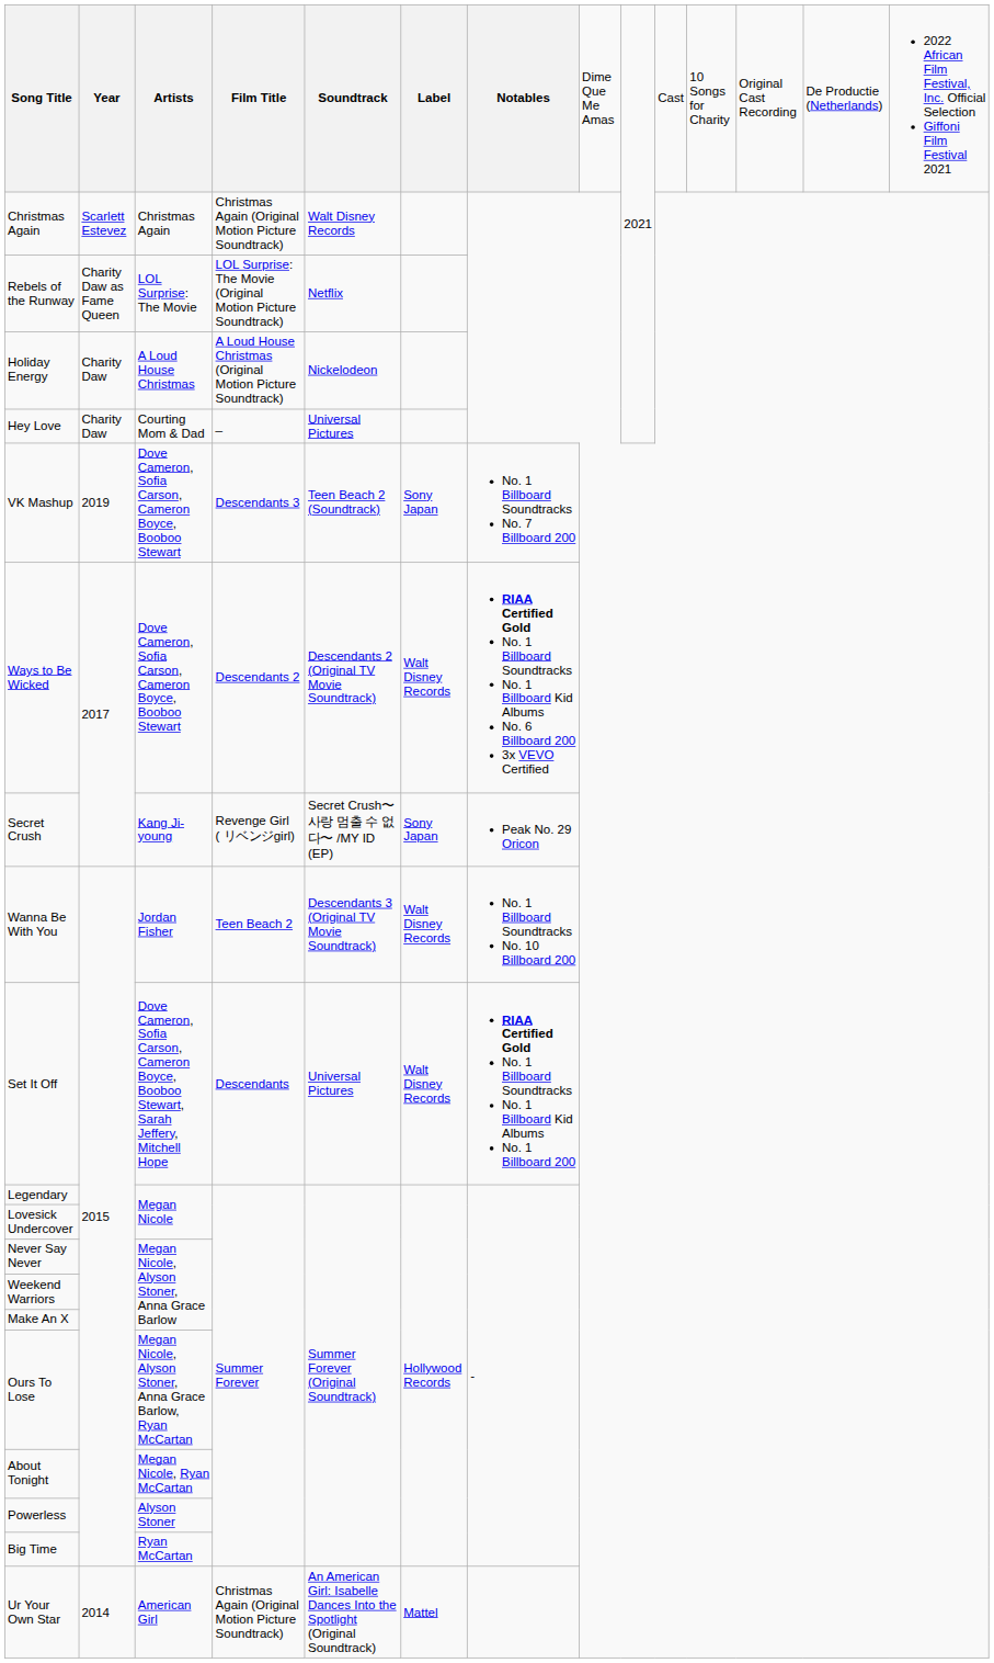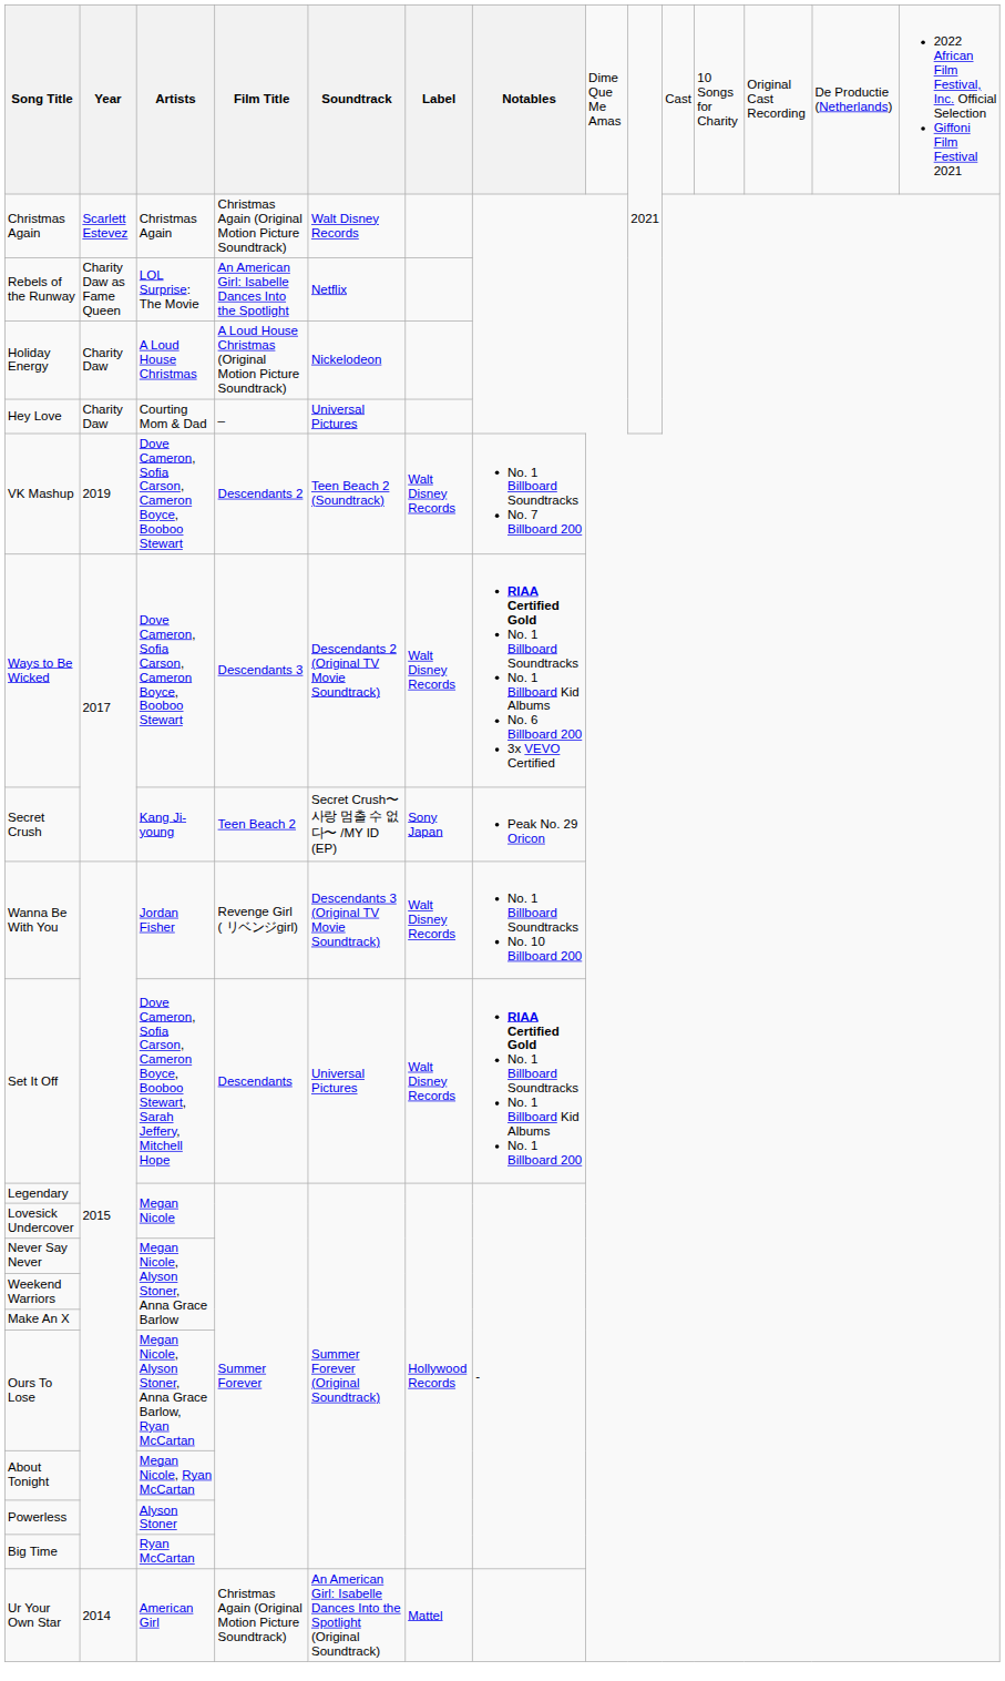 <table class="wikitable">
 <tr>
 <th>Song Title</th>
 <th>Year</th>
 <th>Artists</th>
 <th>Film Title</th>
 <th>Soundtrack</th>
 <th>Label</th>
 <th>Notables</th>
 <td>Dime Que Me Amas</td>
 <td rowspan="5">2021</td>
 <td>Cast</td>
 <td>10 Songs for Charity</td>
 <td>Original Cast Recording</td>
 <td>De Productie (<a href='#'>Netherlands</a>)</td>
 <td><br><ul><li>2022 <a href='#'>African Film Festival, Inc.</a> Official Selection</li><li><a href='#'>Giffoni Film Festival</a> 2021</li></ul></td>
 </tr>
 <tr>
 <td>Christmas Again</td>
 <td><a href='#'>Scarlett Estevez</a></td>
 <td>Christmas Again</td>
 <td>Christmas Again (Original Motion Picture Soundtrack)</td>
 <td><a href='#'>Walt Disney Records</a></td>
 <td></td>
 </tr>
 <tr>
 <td>Rebels of the Runway</td>
 <td>Charity Daw as Fame Queen</td>
 <td><a href='#'>LOL Surprise</a>: The Movie</td>
-<td><a href='#'>LOL Surprise</a>: The Movie (Original Motion Picture Soundtrack)</td>
+<td><a href='#'>An American Girl: Isabelle Dances Into the Spotlight</a></td>
 <td><a href='#'>Netflix</a></td>
 <td></td>
 </tr>
 <tr>
 <td>Holiday Energy</td>
 <td>Charity Daw</td>
 <td><a href='#'>A Loud House Christmas</a></td>
 <td><a href='#'>A Loud House Christmas</a> (Original Motion Picture Soundtrack)</td>
 <td><a href='#'>Nickelodeon</a></td>
 <td></td>
 </tr>
 <tr>
 <td>Hey Love</td>
 <td>Charity Daw</td>
 <td>Courting Mom & Dad</td>
 <td>_</td>
 <td><a href='#'>Universal Pictures</a></td>
 <td></td>
 </tr>
 <tr>
 <td>VK Mashup</td>
 <td>2019</td>
 <td><a href='#'>Dove Cameron</a>, <a href='#'>Sofia Carson</a>,<br><a href='#'>Cameron Boyce</a>, <a href='#'>Booboo Stewart</a></td>
-<td><a href='#'>Descendants 3</a></td>
+<td><a href='#'>Descendants 2</a></td>
 <td><a href='#'>Teen Beach 2</a><br><a href='#'>(Soundtrack)</a></td>
-<td><a href='#'>Sony Japan</a></td>
+<td><a href='#'>Walt Disney Records</a></td>
 <td><br><ul><li>No. 1 <a href='#'>Billboard</a> Soundtracks</li><li>No. 7 <a href='#'>Billboard 200</a></li></ul></td>
 </tr>
 <tr>
 <td><a href='#'>Ways to Be Wicked</a></td>
 <td rowspan="2">2017</td>
 <td><a href='#'>Dove Cameron</a>, <a href='#'>Sofia Carson</a>,<br><a href='#'>Cameron Boyce</a>, <a href='#'>Booboo Stewart</a></td>
-<td><a href='#'>Descendants 2</a></td>
+<td><a href='#'>Descendants 3</a></td>
 <td><a href='#'>Descendants 2</a><br><a href='#'>(Original TV Movie Soundtrack)</a></td>
 <td><a href='#'>Walt Disney Records</a></td>
 <td><br><ul><li><strong><a href='#'>RIAA</a> Certified Gold</strong></li><li>No. 1 <a href='#'>Billboard</a> Soundtracks</li><li>No. 1 <a href='#'>Billboard</a> Kid Albums</li><li>No. 6 <a href='#'>Billboard 200</a></li><li>3x <a href='#'>VEVO</a> Certified</li></ul></td>
 </tr>
 <tr>
 <td>Secret Crush</td>
 <td><a href='#'>Kang Ji-young</a></td>
-<td>Revenge Girl<br>( リベンジgirl)</td>
+<td><a href='#'>Teen Beach 2</a></td>
 <td>Secret Crush〜사랑 멈출 수 없다〜 /MY ID (EP)</td>
 <td><a href='#'>Sony Japan</a></td>
 <td><br><ul><li>Peak No. 29 <a href='#'>Oricon</a></li></ul></td>
 </tr>
 <tr>
 <td>Wanna Be With You</td>
 <td rowspan="11">2015</td>
 <td><a href='#'>Jordan Fisher</a></td>
-<td><a href='#'>Teen Beach 2</a></td>
+<td>Revenge Girl<br>( リベンジgirl)</td>
 <td><a href='#'>Descendants 3</a><br><a href='#'>(Original TV Movie Soundtrack)</a></td>
 <td><a href='#'>Walt Disney Records</a></td>
 <td><br><ul><li>No. 1 <a href='#'>Billboard</a> Soundtracks</li><li>No. 10 <a href='#'>Billboard 200</a></li></ul></td>
 </tr>
 <tr>
 <td>Set It Off</td>
 <td><a href='#'>Dove Cameron</a>, <a href='#'>Sofia Carson</a>, <a href='#'>Cameron Boyce</a>,<br><a href='#'>Booboo Stewart</a>, <a href='#'>Sarah Jeffery</a>, <a href='#'>Mitchell Hope</a></td>
 <td><a href='#'>Descendants</a></td>
 <td><a href='#'>Universal Pictures</a></td>
 <td><a href='#'>Walt Disney Records</a></td>
 <td><br><ul><li><strong><a href='#'>RIAA</a> Certified Gold</strong></li><li>No. 1 <a href='#'>Billboard</a> Soundtracks</li><li>No. 1 <a href='#'>Billboard</a> Kid Albums</li><li>No. 1 <a href='#'>Billboard 200</a></li></ul></td>
 </tr>
 <tr>
 <td>Legendary</td>
 <td rowspan="2"><a href='#'>Megan Nicole</a></td>
 <td rowspan="9"><a href='#'>Summer Forever</a></td>
 <td rowspan="9"><a href='#'>Summer Forever</a><br><a href='#'>(Original Soundtrack)</a></td>
 <td rowspan="9"><a href='#'>Hollywood Records</a></td>
 <td rowspan="9">-</td>
 </tr>
 <tr>
 <td>Lovesick Undercover</td>
 </tr>
 <tr>
 <td>Never Say Never</td>
 <td rowspan="3"><a href='#'>Megan Nicole</a>, <a href='#'>Alyson Stoner</a>, Anna Grace Barlow</td>
 </tr>
 <tr>
 <td>Weekend Warriors</td>
 </tr>
 <tr>
 <td>Make An X</td>
 </tr>
 <tr>
 <td>Ours To Lose</td>
 <td><a href='#'>Megan Nicole</a>, <a href='#'>Alyson Stoner</a>, Anna Grace Barlow, <a href='#'>Ryan McCartan</a></td>
 </tr>
 <tr>
 <td>About Tonight</td>
 <td><a href='#'>Megan Nicole</a>, <a href='#'>Ryan McCartan</a></td>
 </tr>
 <tr>
 <td>Powerless</td>
 <td><a href='#'>Alyson Stoner</a></td>
 </tr>
 <tr>
 <td>Big Time</td>
 <td><a href='#'>Ryan McCartan</a></td>
 </tr>
 <tr>
 <td>Ur Your Own Star</td>
 <td>2014</td>
 <td><a href='#'>American Girl</a></td>
 <td>Christmas Again (Original Motion Picture Soundtrack)</td>
 <td><a href='#'>An American Girl: Isabelle Dances Into the Spotlight</a> (Original Soundtrack)</td>
 <td><a href='#'>Mattel</a></td>
 <td></td>
 </tr>
 </table>
